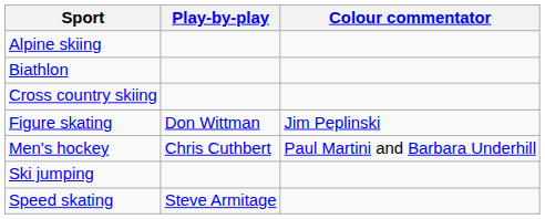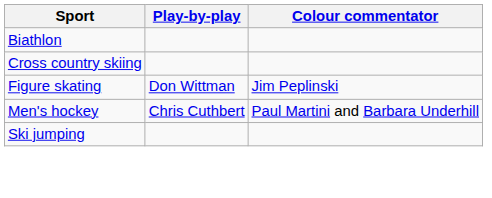 <table class="wikitable">
 <tr>
 <th>Sport</th>
 <th><a href='#'>Play-by-play</a></th>
 <th><a href='#'>Colour commentator</a></th>
-</tr>
-<tr>
-<td><a href='#'>Alpine skiing</a></td>
-<td></td>
-<td></td>
 </tr>
 <tr>
 <td><a href='#'>Biathlon</a></td>
 <td></td>
 <td></td>
 </tr>
 <tr>
 <td><a href='#'>Cross country skiing</a></td>
 <td></td>
 <td></td>
 </tr>
 <tr>
 <td><a href='#'>Figure skating</a></td>
 <td><a href='#'>Don Wittman</a></td>
 <td><a href='#'>Jim Peplinski</a></td>
 </tr>
 <tr>
 <td><a href='#'>Men's hockey</a></td>
 <td><a href='#'>Chris Cuthbert</a></td>
 <td><a href='#'>Paul Martini</a> and <a href='#'>Barbara Underhill</a></td>
 </tr>
 <tr>
 <td><a href='#'>Ski jumping</a></td>
 <td></td>
 <td></td>
 </tr>
-<tr>
-<td><a href='#'>Speed skating</a></td>
-<td><a href='#'>Steve Armitage</a></td>
-<td></td>
-</tr>
 </table>
